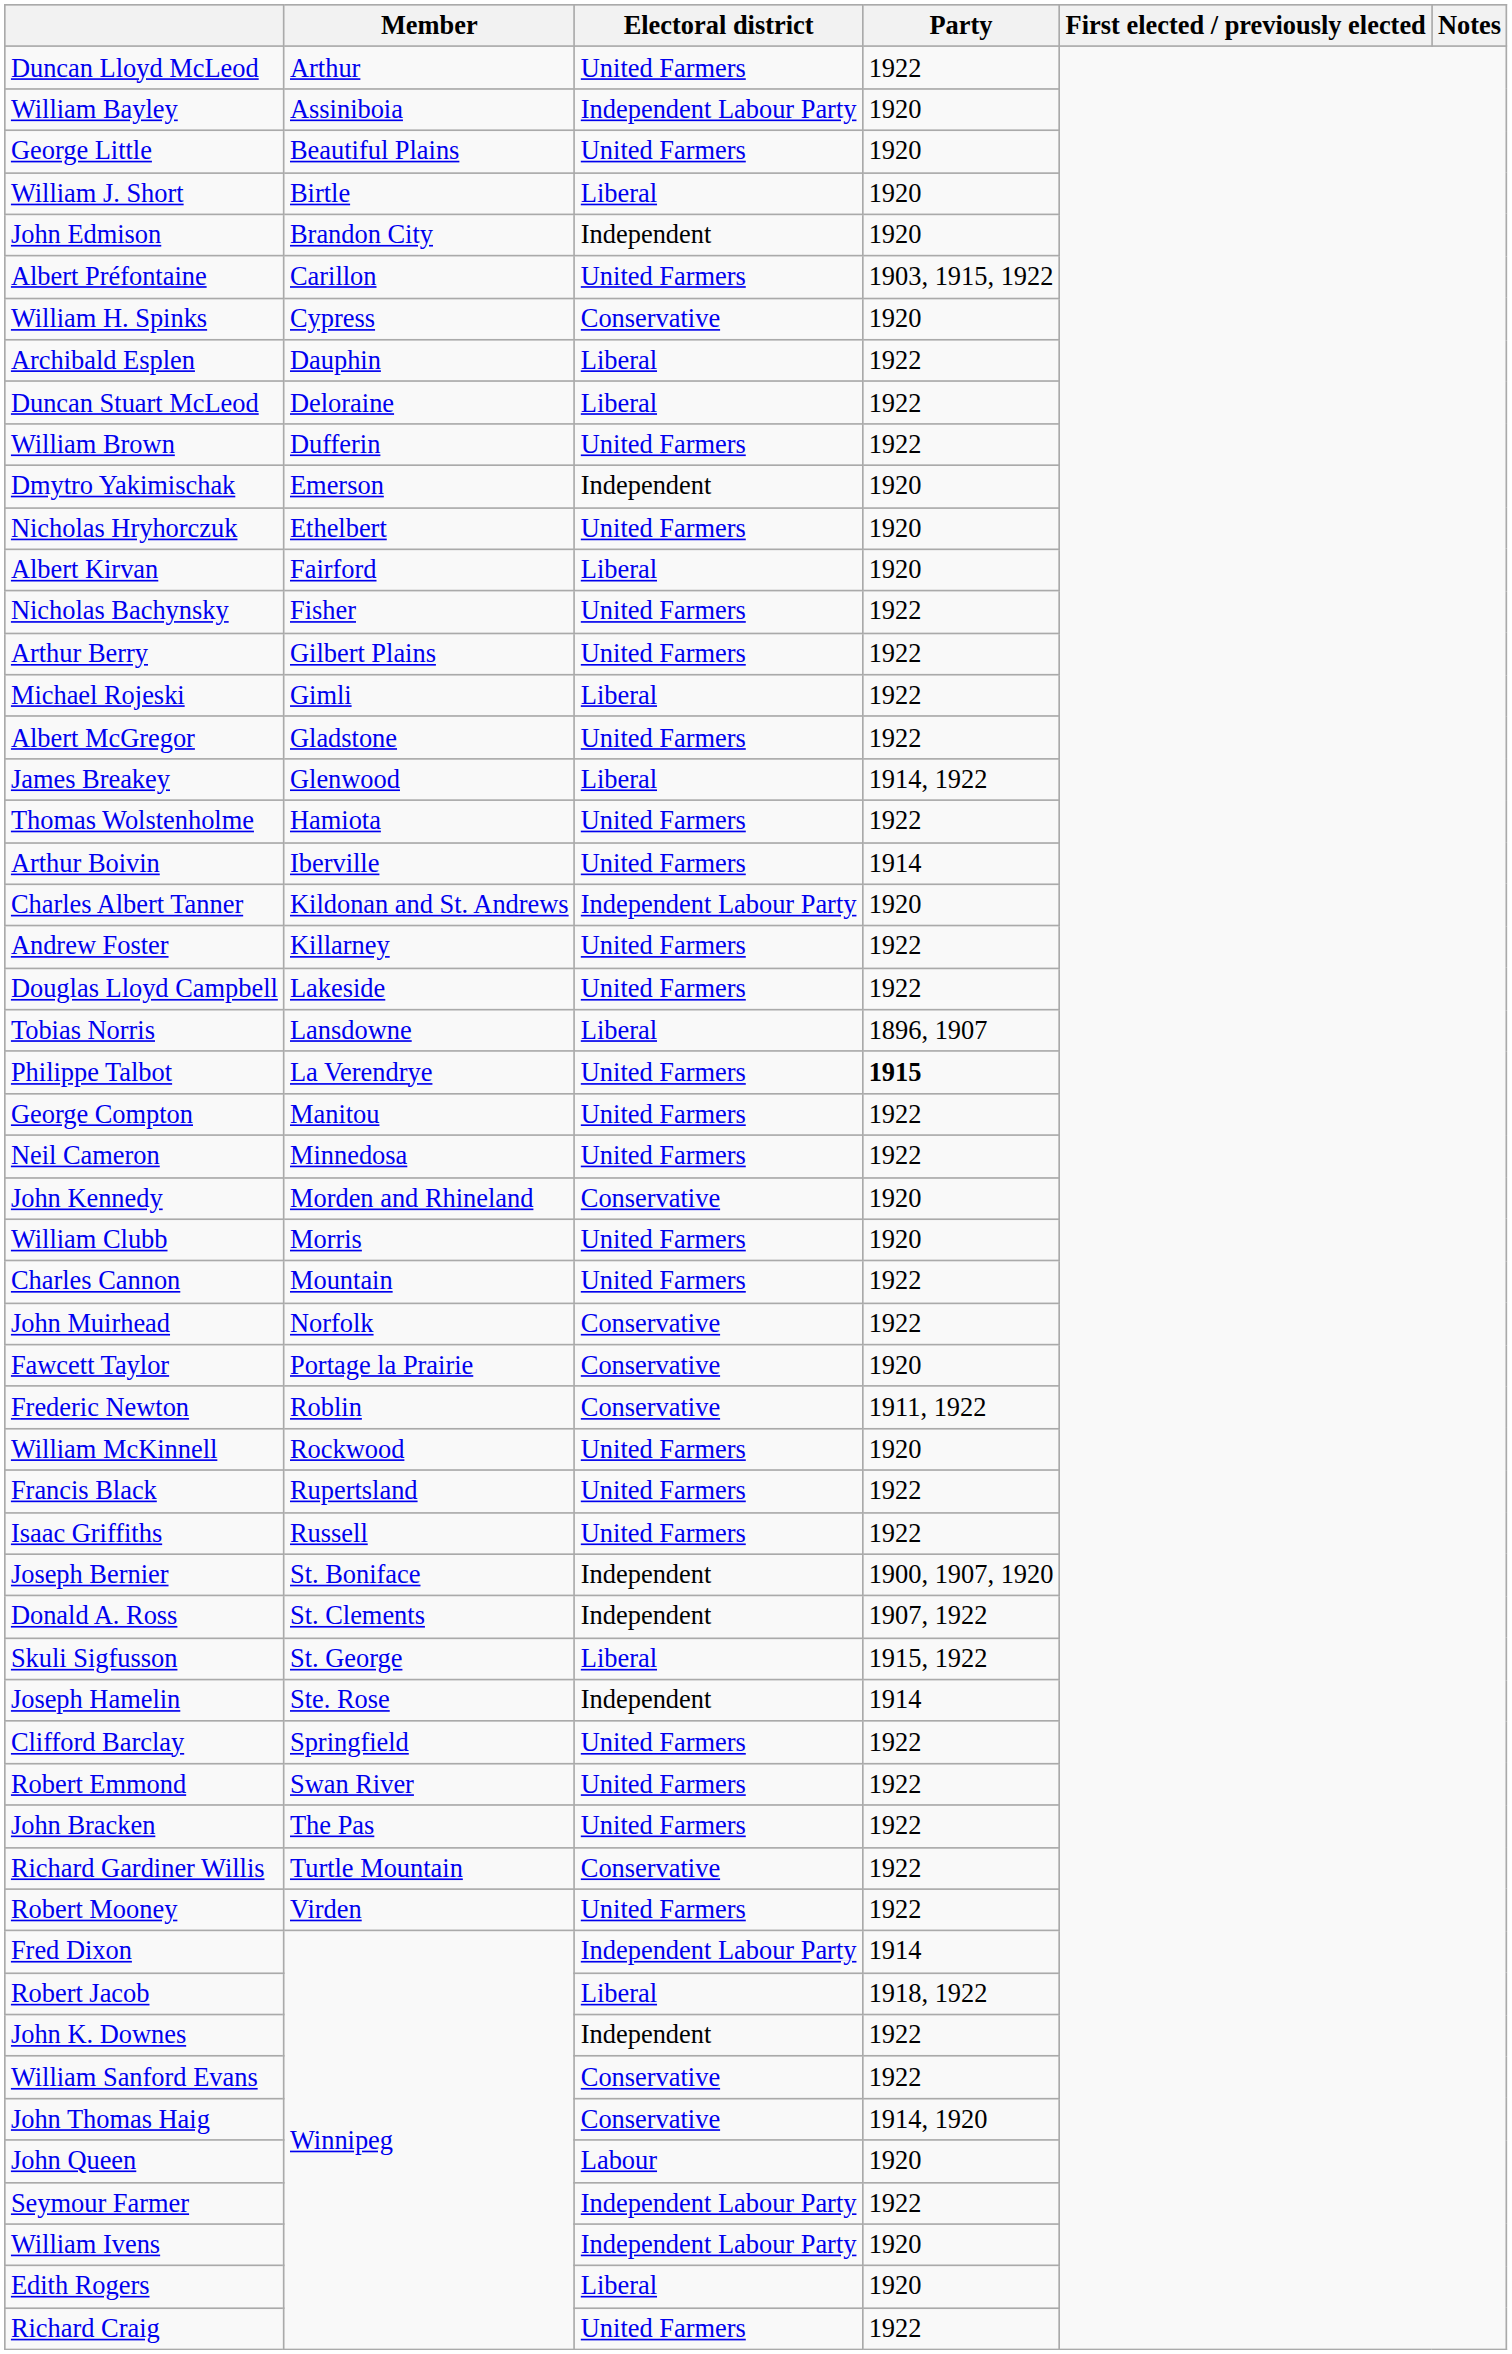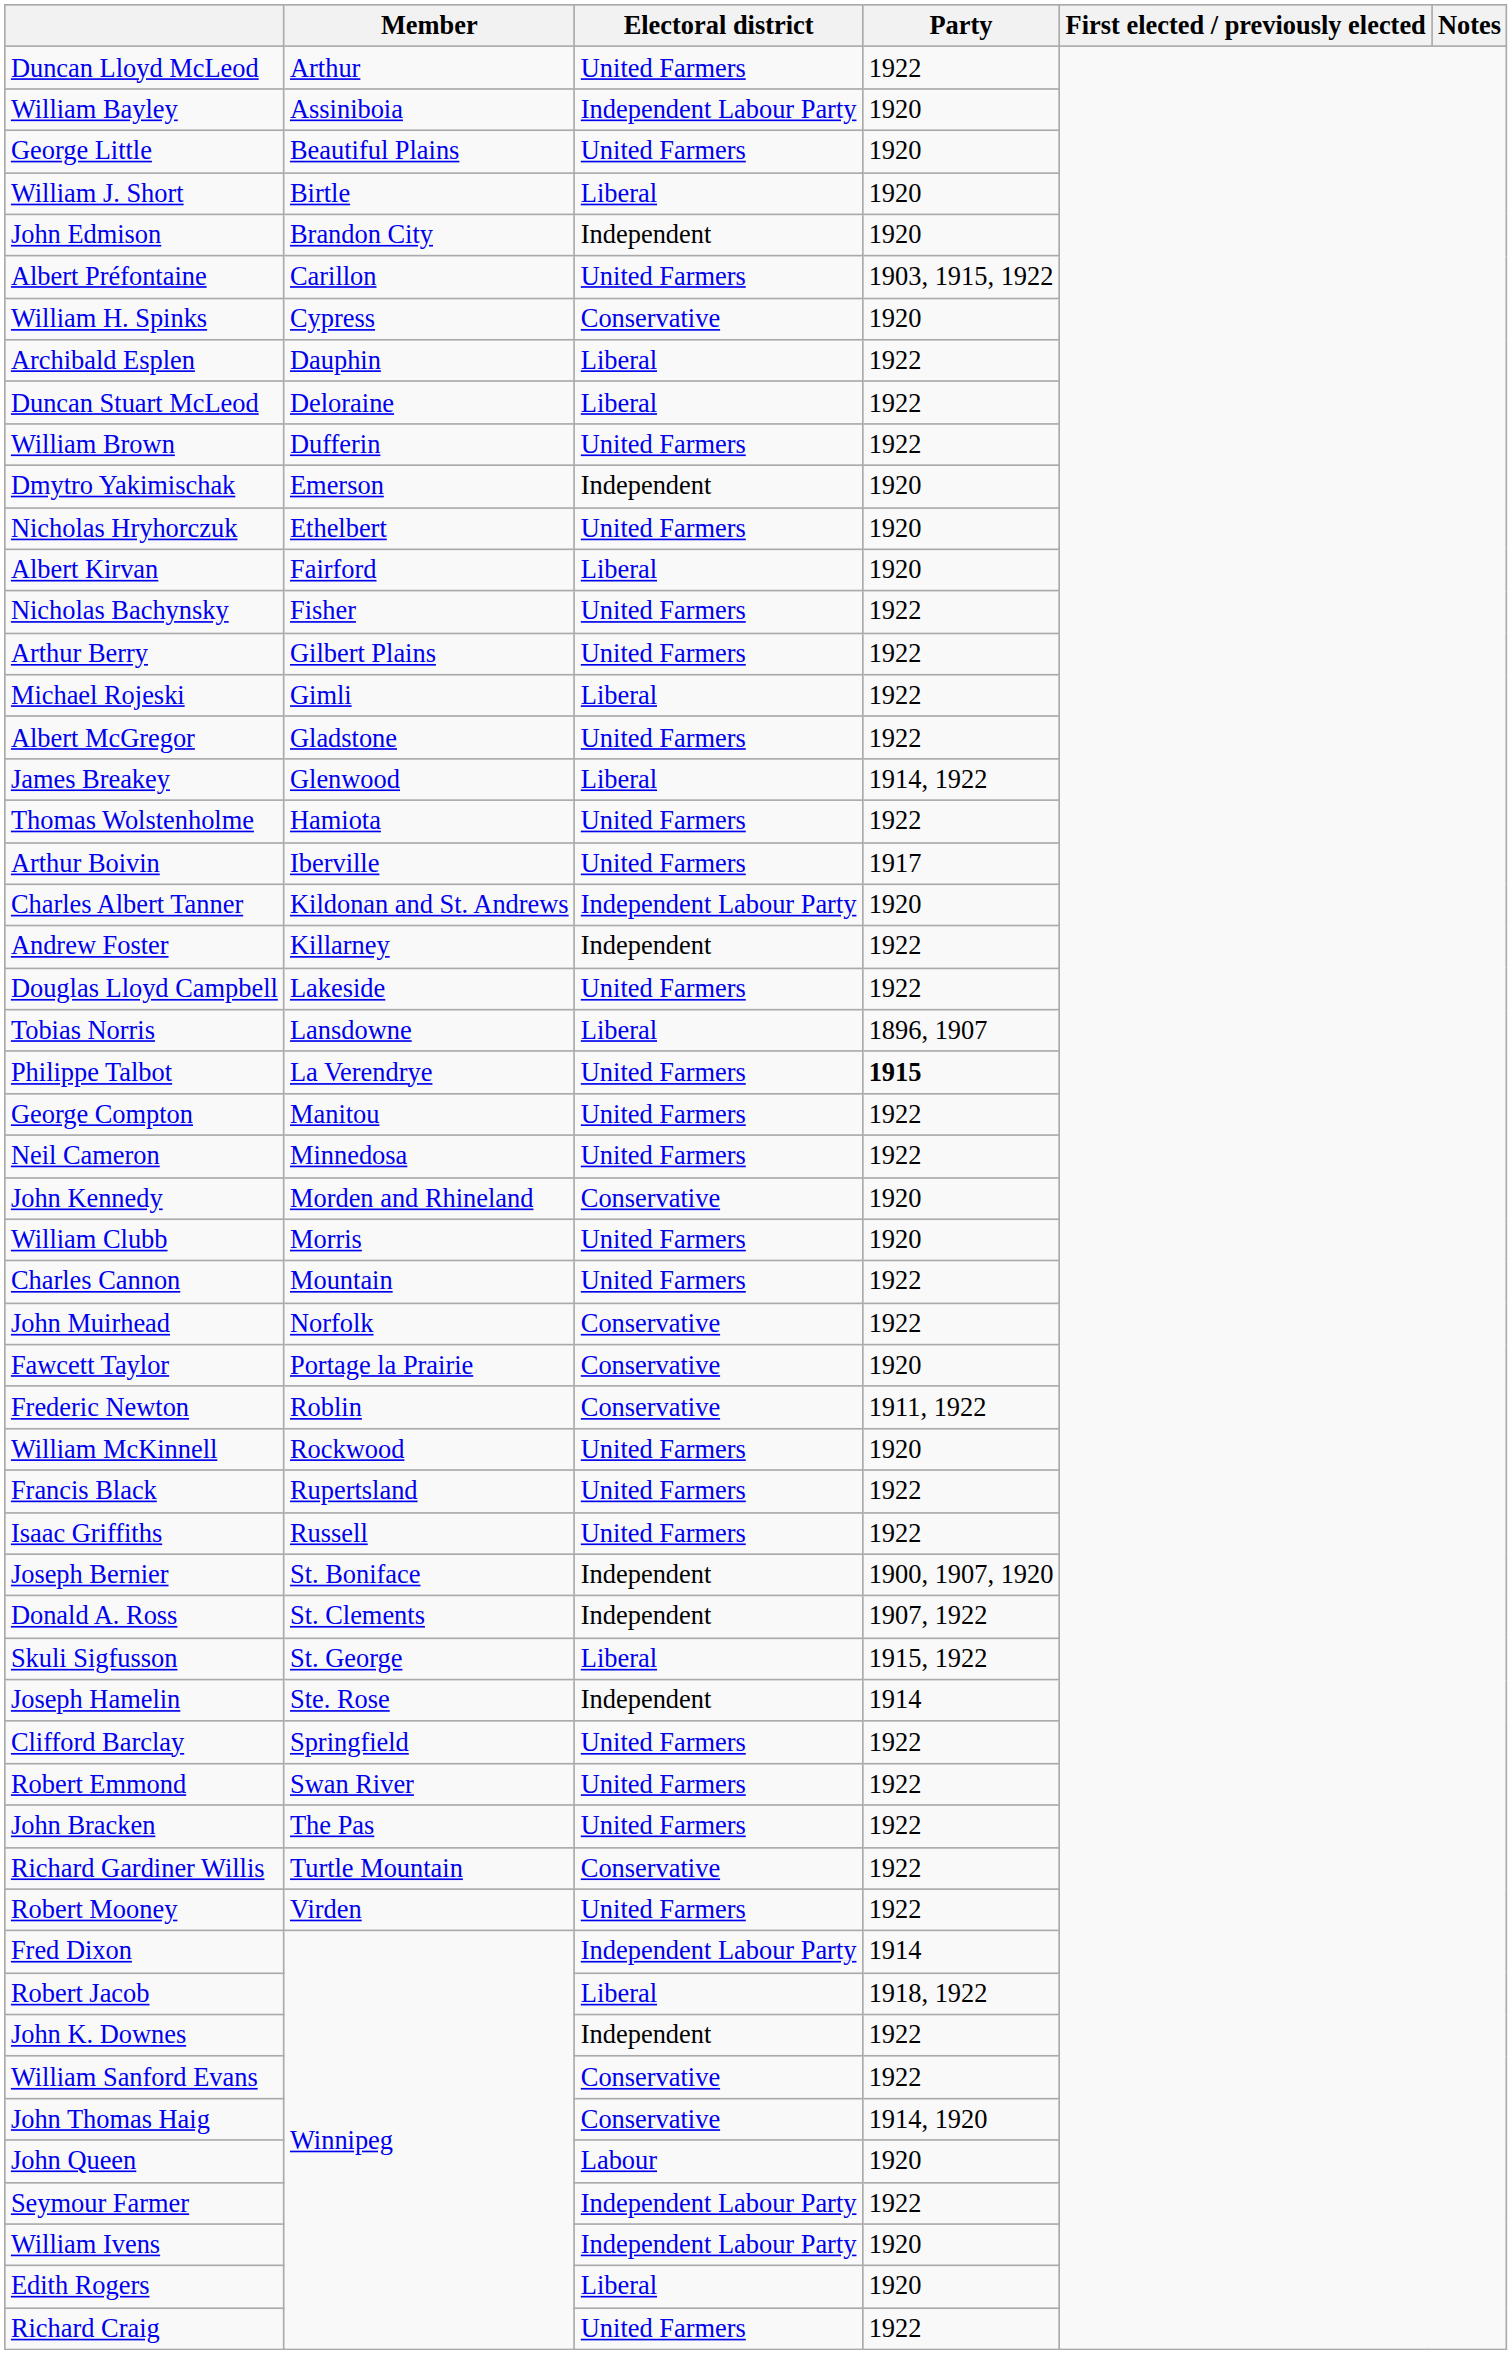 <table class="wikitable sortable">
 <tr>
 <th></th>
 <th>Member</th>
 <th>Electoral district</th>
 <th>Party</th>
 <th>First elected / previously elected</th>
 <th>Notes</th>
 </tr>
 <tr>
 <td><a href='#'>Duncan Lloyd McLeod</a></td>
 <td><a href='#'>Arthur</a></td>
 <td><a href='#'>United Farmers</a></td>
 <td>1922</td>
 </tr>
 <tr>
 <td><a href='#'>William Bayley</a></td>
 <td><a href='#'>Assiniboia</a></td>
 <td><a href='#'>Independent Labour Party</a></td>
 <td>1920</td>
 </tr>
 <tr>
 <td><a href='#'>George Little</a></td>
 <td><a href='#'>Beautiful Plains</a></td>
 <td><a href='#'>United Farmers</a></td>
 <td>1920</td>
 </tr>
 <tr>
 <td><a href='#'>William J. Short</a></td>
 <td><a href='#'>Birtle</a></td>
 <td><a href='#'>Liberal</a></td>
 <td>1920</td>
 </tr>
 <tr>
 <td><a href='#'>John Edmison</a></td>
 <td><a href='#'>Brandon City</a></td>
 <td>Independent</td>
 <td>1920</td>
 </tr>
 <tr>
 <td><a href='#'>Albert Préfontaine</a></td>
 <td><a href='#'>Carillon</a></td>
 <td><a href='#'>United Farmers</a></td>
 <td>1903, 1915, 1922</td>
 </tr>
 <tr>
 <td><a href='#'>William H. Spinks</a></td>
 <td><a href='#'>Cypress</a></td>
 <td><a href='#'>Conservative</a></td>
 <td>1920</td>
 </tr>
 <tr>
 <td><a href='#'>Archibald Esplen</a></td>
 <td><a href='#'>Dauphin</a></td>
 <td><a href='#'>Liberal</a></td>
 <td>1922</td>
 </tr>
 <tr>
 <td><a href='#'>Duncan Stuart McLeod</a></td>
 <td><a href='#'>Deloraine</a></td>
 <td><a href='#'>Liberal</a></td>
 <td>1922</td>
 </tr>
 <tr>
 <td><a href='#'>William Brown</a></td>
 <td><a href='#'>Dufferin</a></td>
 <td><a href='#'>United Farmers</a></td>
 <td>1922</td>
 </tr>
 <tr>
 <td><a href='#'>Dmytro Yakimischak</a></td>
 <td><a href='#'>Emerson</a></td>
 <td>Independent</td>
 <td>1920</td>
 </tr>
 <tr>
 <td><a href='#'>Nicholas Hryhorczuk</a></td>
 <td><a href='#'>Ethelbert</a></td>
 <td><a href='#'>United Farmers</a></td>
 <td>1920</td>
 </tr>
 <tr>
 <td><a href='#'>Albert Kirvan</a></td>
 <td><a href='#'>Fairford</a></td>
 <td><a href='#'>Liberal</a></td>
 <td>1920</td>
 </tr>
 <tr>
 <td><a href='#'>Nicholas Bachynsky</a></td>
 <td><a href='#'>Fisher</a></td>
 <td><a href='#'>United Farmers</a></td>
 <td>1922</td>
 </tr>
 <tr>
 <td><a href='#'>Arthur Berry</a></td>
 <td><a href='#'>Gilbert Plains</a></td>
 <td><a href='#'>United Farmers</a></td>
 <td>1922</td>
 </tr>
 <tr>
 <td><a href='#'>Michael Rojeski</a></td>
 <td><a href='#'>Gimli</a></td>
 <td><a href='#'>Liberal</a></td>
 <td>1922</td>
 </tr>
 <tr>
 <td><a href='#'>Albert McGregor</a></td>
 <td><a href='#'>Gladstone</a></td>
 <td><a href='#'>United Farmers</a></td>
 <td>1922</td>
 </tr>
 <tr>
 <td><a href='#'>James Breakey</a></td>
 <td><a href='#'>Glenwood</a></td>
 <td><a href='#'>Liberal</a></td>
 <td>1914, 1922</td>
 </tr>
 <tr>
 <td><a href='#'>Thomas Wolstenholme</a></td>
 <td><a href='#'>Hamiota</a></td>
 <td><a href='#'>United Farmers</a></td>
 <td>1922</td>
 </tr>
 <tr>
 <td><a href='#'>Arthur Boivin</a></td>
 <td><a href='#'>Iberville</a></td>
 <td><a href='#'>United Farmers</a></td>
-<td>1914</td>
+<td>1917</td>
 </tr>
 <tr>
 <td><a href='#'>Charles Albert Tanner</a></td>
 <td><a href='#'>Kildonan and St. Andrews</a></td>
 <td><a href='#'>Independent Labour Party</a></td>
 <td>1920</td>
 </tr>
 <tr>
 <td><a href='#'>Andrew Foster</a></td>
 <td><a href='#'>Killarney</a></td>
-<td><a href='#'>United Farmers</a></td>
+<td>Independent</td>
 <td>1922</td>
 </tr>
 <tr>
 <td><a href='#'>Douglas Lloyd Campbell</a></td>
 <td><a href='#'>Lakeside</a></td>
 <td><a href='#'>United Farmers</a></td>
 <td>1922</td>
 </tr>
 <tr>
 <td><a href='#'>Tobias Norris</a></td>
 <td><a href='#'>Lansdowne</a></td>
 <td><a href='#'>Liberal</a></td>
 <td>1896, 1907</td>
 </tr>
 <tr>
 <td><a href='#'>Philippe Talbot</a></td>
 <td><a href='#'>La Verendrye</a></td>
 <td><a href='#'>United Farmers</a></td>
 <td><strong>1915</strong></td>
 </tr>
 <tr>
 <td><a href='#'>George Compton</a></td>
 <td><a href='#'>Manitou</a></td>
 <td><a href='#'>United Farmers</a></td>
 <td>1922</td>
 </tr>
 <tr>
 <td><a href='#'>Neil Cameron</a></td>
 <td><a href='#'>Minnedosa</a></td>
 <td><a href='#'>United Farmers</a></td>
 <td>1922</td>
 </tr>
 <tr>
 <td><a href='#'>John Kennedy</a></td>
 <td><a href='#'>Morden and Rhineland</a></td>
 <td><a href='#'>Conservative</a></td>
 <td>1920</td>
 </tr>
 <tr>
 <td><a href='#'>William Clubb</a></td>
 <td><a href='#'>Morris</a></td>
 <td><a href='#'>United Farmers</a></td>
 <td>1920</td>
 </tr>
 <tr>
 <td><a href='#'>Charles Cannon</a></td>
 <td><a href='#'>Mountain</a></td>
 <td><a href='#'>United Farmers</a></td>
 <td>1922</td>
 </tr>
 <tr>
 <td><a href='#'>John Muirhead</a></td>
 <td><a href='#'>Norfolk</a></td>
 <td><a href='#'>Conservative</a></td>
 <td>1922</td>
 </tr>
 <tr>
 <td><a href='#'>Fawcett Taylor</a></td>
 <td><a href='#'>Portage la Prairie</a></td>
 <td><a href='#'>Conservative</a></td>
 <td>1920</td>
 </tr>
 <tr>
 <td><a href='#'>Frederic Newton</a></td>
 <td><a href='#'>Roblin</a></td>
 <td><a href='#'>Conservative</a></td>
 <td>1911, 1922</td>
 </tr>
 <tr>
 <td><a href='#'>William McKinnell</a></td>
 <td><a href='#'>Rockwood</a></td>
 <td><a href='#'>United Farmers</a></td>
 <td>1920</td>
 </tr>
 <tr>
 <td><a href='#'>Francis Black</a></td>
 <td><a href='#'>Rupertsland</a></td>
 <td><a href='#'>United Farmers</a></td>
 <td>1922</td>
 </tr>
 <tr>
 <td><a href='#'>Isaac Griffiths</a></td>
 <td><a href='#'>Russell</a></td>
 <td><a href='#'>United Farmers</a></td>
 <td>1922</td>
 </tr>
 <tr>
 <td><a href='#'>Joseph Bernier</a></td>
 <td><a href='#'>St. Boniface</a></td>
 <td>Independent</td>
 <td>1900, 1907, 1920</td>
 </tr>
 <tr>
 <td><a href='#'>Donald A. Ross</a></td>
 <td><a href='#'>St. Clements</a></td>
 <td>Independent</td>
 <td>1907, 1922</td>
 </tr>
 <tr>
 <td><a href='#'>Skuli Sigfusson</a></td>
 <td><a href='#'>St. George</a></td>
 <td><a href='#'>Liberal</a></td>
 <td>1915, 1922</td>
 </tr>
 <tr>
 <td><a href='#'>Joseph Hamelin</a></td>
 <td><a href='#'>Ste. Rose</a></td>
 <td>Independent</td>
 <td>1914</td>
 </tr>
 <tr>
 <td><a href='#'>Clifford Barclay</a></td>
 <td><a href='#'>Springfield</a></td>
 <td><a href='#'>United Farmers</a></td>
 <td>1922</td>
 </tr>
 <tr>
 <td><a href='#'>Robert Emmond</a></td>
 <td><a href='#'>Swan River</a></td>
 <td><a href='#'>United Farmers</a></td>
 <td>1922</td>
 </tr>
 <tr>
 <td><a href='#'>John Bracken</a></td>
 <td><a href='#'>The Pas</a></td>
 <td><a href='#'>United Farmers</a></td>
 <td>1922</td>
 </tr>
 <tr>
 <td><a href='#'>Richard Gardiner Willis</a></td>
 <td><a href='#'>Turtle Mountain</a></td>
 <td><a href='#'>Conservative</a></td>
 <td>1922</td>
 </tr>
 <tr>
 <td><a href='#'>Robert Mooney</a></td>
 <td><a href='#'>Virden</a></td>
 <td><a href='#'>United Farmers</a></td>
 <td>1922</td>
 </tr>
 <tr>
 <td><a href='#'>Fred Dixon</a></td>
 <td rowspan=10><a href='#'>Winnipeg</a></td>
 <td><a href='#'>Independent Labour Party</a></td>
 <td>1914</td>
 </tr>
 <tr>
 <td><a href='#'>Robert Jacob</a></td>
 <td><a href='#'>Liberal</a></td>
 <td>1918, 1922</td>
 </tr>
 <tr>
 <td><a href='#'>John K. Downes</a></td>
 <td>Independent</td>
 <td>1922</td>
 </tr>
 <tr>
 <td><a href='#'>William Sanford Evans</a></td>
 <td><a href='#'>Conservative</a></td>
 <td>1922</td>
 </tr>
 <tr>
 <td><a href='#'>John Thomas Haig</a></td>
 <td><a href='#'>Conservative</a></td>
 <td>1914, 1920</td>
 </tr>
 <tr>
 <td><a href='#'>John Queen</a></td>
 <td><a href='#'>Labour</a></td>
 <td>1920</td>
 </tr>
 <tr>
 <td><a href='#'>Seymour Farmer</a></td>
 <td><a href='#'>Independent Labour Party</a></td>
 <td>1922</td>
 </tr>
 <tr>
 <td><a href='#'>William Ivens</a></td>
 <td><a href='#'>Independent Labour Party</a></td>
 <td>1920</td>
 </tr>
 <tr>
 <td><a href='#'>Edith Rogers</a></td>
 <td><a href='#'>Liberal</a></td>
 <td>1920</td>
 </tr>
 <tr>
 <td><a href='#'>Richard Craig</a></td>
 <td><a href='#'>United Farmers</a></td>
 <td>1922</td>
 </tr>
 </table>
